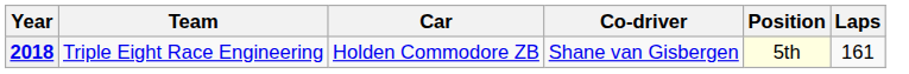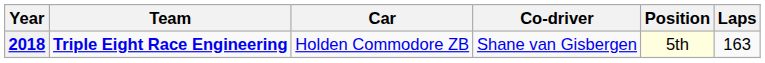 <table class="wikitable" style="font-size: 90%;">
 <tr>
 <th>Year</th>
 <th>Team</th>
 <th>Car</th>
 <th>Co-driver</th>
 <th>Position</th>
 <th>Laps</th>
 </tr>
 <tr>
 <th><a href='#'>2018</a></th>
-<td nowrap><a href='#'>Triple Eight Race Engineering</a></td>
+<td nowrap><strong><a href='#'>Triple Eight Race Engineering</a></strong></td>
 <td nowrap><a href='#'>Holden Commodore ZB</a></td>
 <td nowrap> <a href='#'>Shane van Gisbergen</a></td>
 <td align="center" style="background: lightyellow;">5th</td>
-<td align="center">161</td>
+<td align="center">163</td>
 </tr>
 </table>
